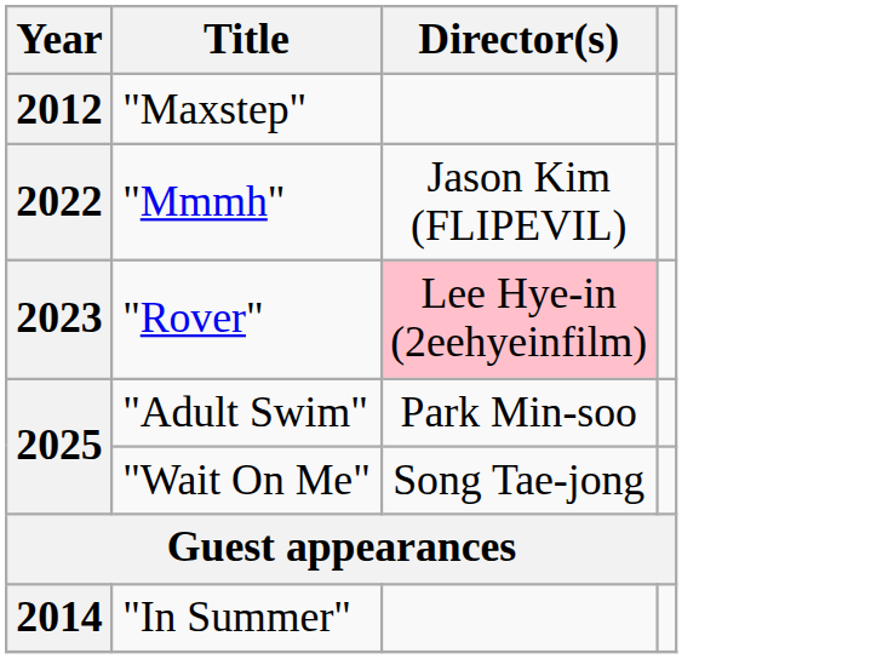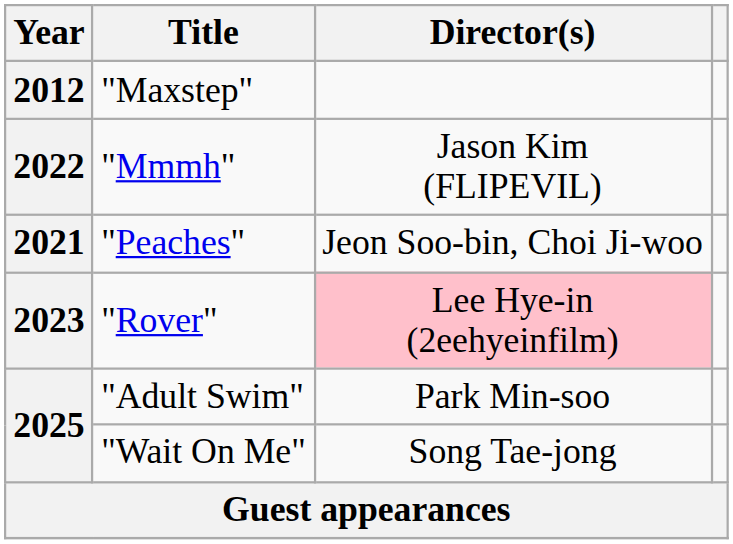 <table class="wikitable plainrowheaders">
 <tr>
 <th scope="col">Year</th>
 <th scope="col">Title</th>
 <th scope="col">Director(s)</th>
 <th scope="col"></th>
 </tr>
 <tr>
 <th scope="row">2012</th>
 <td>"Maxstep" </td>
 <td></td>
 <td style="text-align:center"></td>
 </tr>
 <tr>
 <th scope="row">2022</th>
 <td>"<a href='#'>Mmmh</a>"</td>
 <td style="text-align:center">Jason Kim<br>(FLIPEVIL)</td>
+<td style="text-align:center"></td>
+</tr>
+<tr>
+<th scope="row">2021</th>
+<td>"<a href='#'>Peaches</a>"</td>
+<td style="text-align:center">Jeon Soo-bin, Choi Ji-woo</td>
 <td style="text-align:center"></td>
 </tr>
 <tr>
 <th scope="row">2023</th>
 <td>"<a href='#'>Rover</a>"</td>
 <td style="background: pink; text-align:center">Lee Hye-in<br>(2eehyeinfilm)</td>
 <td style="text-align:center"></td>
 </tr>
 <tr>
 <th scope="row" rowspan=2>2025</th>
 <td>"Adult Swim"</td>
 <td style="text-align:center">Park Min-soo</td>
 <td style="text-align:center"></td>
 </tr>
 <tr>
 <td>"Wait On Me"</td>
 <td style="text-align:center">Song Tae-jong</td>
 <td style="text-align:center"></td>
 </tr>
 <tr>
 <th colspan="4">Guest appearances</th>
 </tr>
 <tr>
-<th scope="row">2014</th>
-<td>"In Summer" </td>
-<td></td>
-<td style="text-align:center"></td>
-</tr>
-<tr>
 </tr>
 </table>
